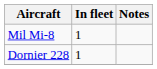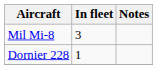 <table class="wikitable" style="margin:1em auto;">
 <tr>
 <th>Aircraft</th>
 <th>In fleet</th>
 <th>Notes</th>
 </tr>
 <tr>
 <td><a href='#'>Mil Mi-8</a></td>
-<td>1</td>
+<td>3</td>
 <td></td>
 </tr>
 <tr>
 <td><a href='#'>Dornier 228</a></td>
 <td>1</td>
 <td></td>
 </tr>
 <tr>
 </tr>
 </table>
